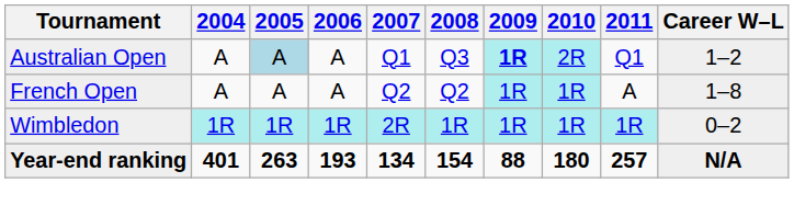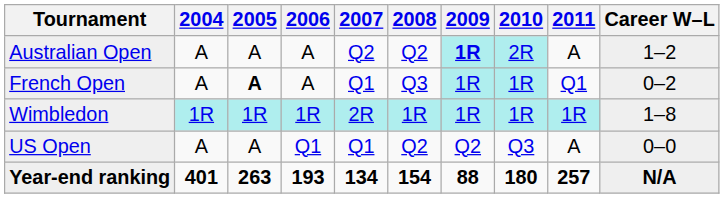 <table class="wikitable">
 <tr>
 <th>Tournament</th>
 <th><a href='#'>2004</a></th>
 <th><a href='#'>2005</a></th>
 <th><a href='#'>2006</a></th>
 <th><a href='#'>2007</a></th>
 <th><a href='#'>2008</a></th>
 <th><a href='#'>2009</a></th>
 <th><a href='#'>2010</a></th>
 <th><a href='#'>2011</a></th>
 <th>Career W–L</th>
 </tr>
 <tr>
 <td style="background:#EFEFEF;"><a href='#'>Australian Open</a></td>
 <td style="text-align:center;">A</td>
-<td style="background: lightblue; text-align:center;">A</td>
 <td style="text-align:center;">A</td>
-<td style="text-align:center;"><a href='#'>Q1</a></td>
-<td style="text-align:center;"><a href='#'>Q3</a></td>
+<td style="text-align:center;">A</td>
+<td style="text-align:center;"><a href='#'>Q2</a></td>
+<td style="text-align:center;"><a href='#'>Q2</a></td>
 <td style="text-align:center; background:#afeeee;"><strong><a href='#'>1R</a></strong></td>
 <td style="text-align:center; background:#afeeee;"><a href='#'>2R</a></td>
-<td style="text-align:center;"><a href='#'>Q1</a></td>
+<td style="text-align:center;">A</td>
 <td style="text-align:center; background:#efefef;">1–2</td>
 </tr>
 <tr>
 <td style="background:#EFEFEF;"><a href='#'>French Open</a></td>
 <td style="text-align:center;">A</td>
+<td style="text-align:center;"><strong>A</strong></td>
 <td style="text-align:center;">A</td>
-<td style="text-align:center;">A</td>
-<td style="text-align:center;"><a href='#'>Q2</a></td>
-<td style="text-align:center;"><a href='#'>Q2</a></td>
+<td style="text-align:center;"><a href='#'>Q1</a></td>
+<td style="text-align:center;"><a href='#'>Q3</a></td>
 <td style="text-align:center; background:#afeeee;"><a href='#'>1R</a></td>
 <td style="text-align:center; background:#afeeee;"><a href='#'>1R</a></td>
-<td style="text-align:center;">A</td>
-<td style="text-align:center; background:#efefef;">1–8</td>
+<td style="text-align:center;"><a href='#'>Q1</a></td>
+<td style="text-align:center; background:#efefef;">0–2</td>
 </tr>
 <tr>
 <td style="background:#EFEFEF;"><a href='#'>Wimbledon</a></td>
 <td style="text-align:center; background:#afeeee;"><a href='#'>1R</a></td>
 <td style="text-align:center; background:#afeeee;"><a href='#'>1R</a></td>
 <td style="text-align:center; background:#afeeee;"><a href='#'>1R</a></td>
 <td style="text-align:center; background:#afeeee;"><a href='#'>2R</a></td>
 <td style="text-align:center; background:#afeeee;"><a href='#'>1R</a></td>
 <td style="text-align:center; background:#afeeee;"><a href='#'>1R</a></td>
 <td style="text-align:center; background:#afeeee;"><a href='#'>1R</a></td>
 <td style="text-align:center; background:#afeeee;"><a href='#'>1R</a></td>
-<td style="text-align:center; background:#efefef;">0–2</td>
+<td style="text-align:center; background:#efefef;">1–8</td>
+</tr>
+<tr>
+<td style="background:#EFEFEF;"><a href='#'>US Open</a></td>
+<td style="text-align:center;">A</td>
+<td style="text-align:center;">A</td>
+<td style="text-align:center;"><a href='#'>Q1</a></td>
+<td style="text-align:center;"><a href='#'>Q1</a></td>
+<td style="text-align:center;"><a href='#'>Q2</a></td>
+<td style="text-align:center;"><a href='#'>Q2</a></td>
+<td style="text-align:center;"><a href='#'>Q3</a></td>
+<td style="text-align:center;">A</td>
+<td style="text-align:center; background:#efefef;">0–0</td>
 </tr>
 <tr>
 <td style="background:#EFEFEF;"><strong>Year-end ranking</strong></td>
 <td style="text-align:center;"><strong>401</strong></td>
 <td style="text-align:center;"><strong>263</strong></td>
 <td style="text-align:center;"><strong>193</strong></td>
 <td style="text-align:center;"><strong>134</strong></td>
 <td style="text-align:center;"><strong>154</strong></td>
 <td style="text-align:center;"><strong>88</strong></td>
 <td style="text-align:center;"><strong>180</strong></td>
 <td style="text-align:center;"><strong>257</strong></td>
 <td style="text-align:center; background:#efefef;"><strong>N/A</strong></td>
 </tr>
 </table>
